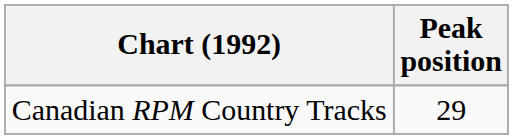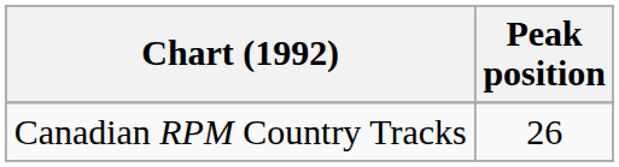 <table class="wikitable sortable">
 <tr>
 <th align="left">Chart (1992)</th>
 <th align="center">Peak<br>position</th>
 </tr>
 <tr>
 </tr>
 <tr>
 <td align="left">Canadian <em>RPM</em> Country Tracks</td>
-<td align="center">29</td>
+<td align="center">26</td>
 </tr>
 </table>
